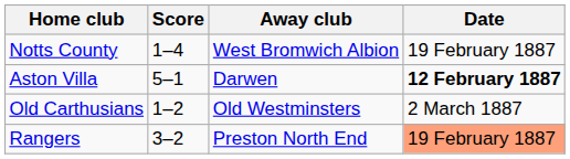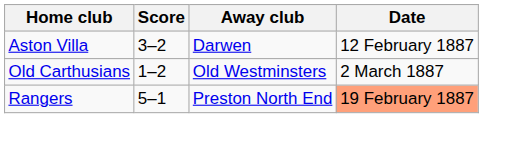 <table class="wikitable">
 <tr>
 <th>Home club</th>
 <th>Score</th>
 <th>Away club</th>
 <th>Date</th>
 </tr>
 <tr>
-<td><a href='#'>Notts County</a></td>
-<td>1–4</td>
-<td><a href='#'>West Bromwich Albion</a></td>
-<td>19 February 1887</td>
-</tr>
-<tr>
 <td><a href='#'>Aston Villa</a></td>
-<td>5–1</td>
+<td>3–2</td>
 <td><a href='#'>Darwen</a></td>
-<td><strong>12 February 1887</strong></td>
+<td>12 February 1887</td>
 </tr>
 <tr>
 <td><a href='#'>Old Carthusians</a></td>
 <td>1–2</td>
 <td><a href='#'>Old Westminsters</a></td>
 <td>2 March 1887</td>
 </tr>
 <tr>
 <td><a href='#'>Rangers</a> </td>
-<td>3–2</td>
+<td>5–1</td>
 <td><a href='#'>Preston North End</a></td>
 <td style="background: lightsalmon;">19 February 1887</td>
 </tr>
 </table>
